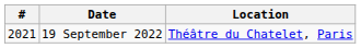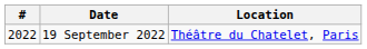 <table class="wikitable">
 <tr>
 <th>#</th>
 <th>Date</th>
 <th>Location</th>
 </tr>
 <tr>
-<td>2021</td>
+<td>2022</td>
 <td>19 September 2022</td>
 <td><a href='#'>Théâtre du Chatelet</a>, <a href='#'>Paris</a></td>
 </tr>
 </table>
